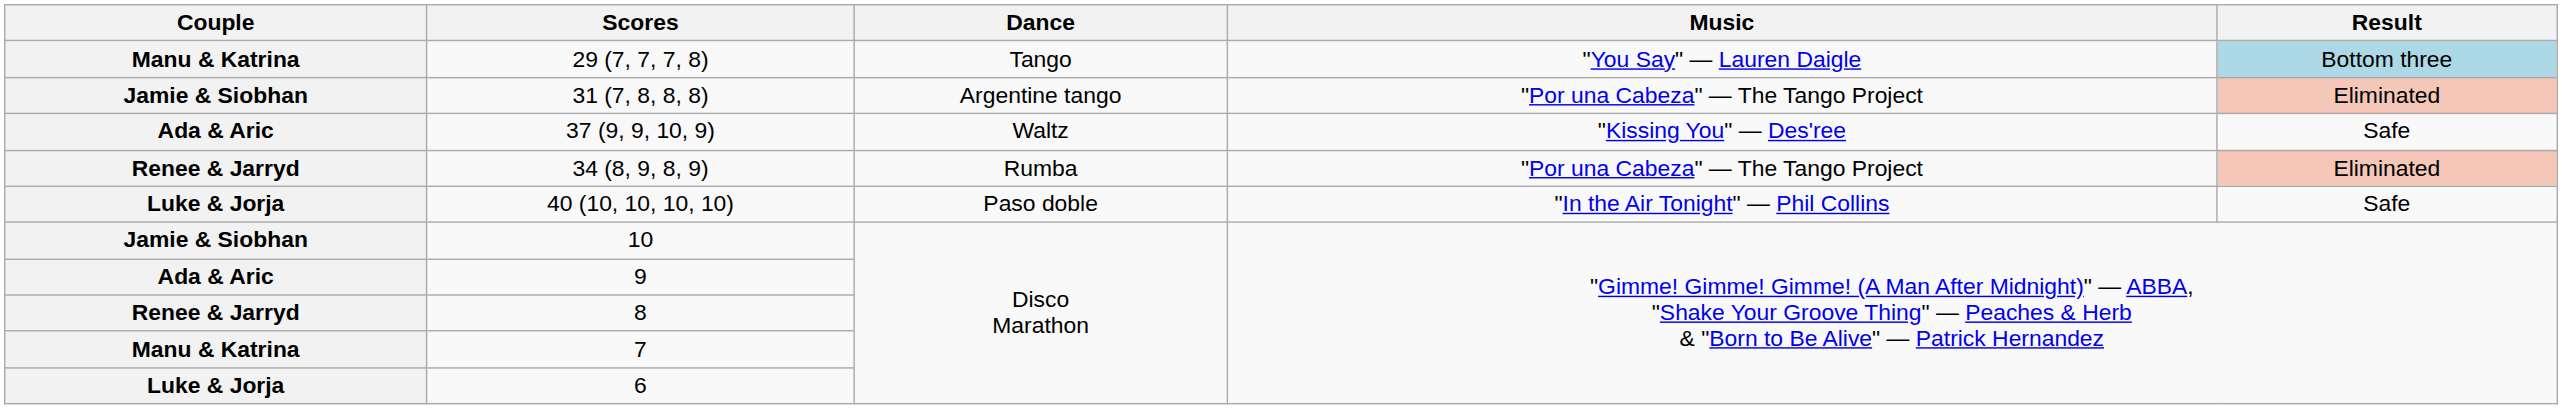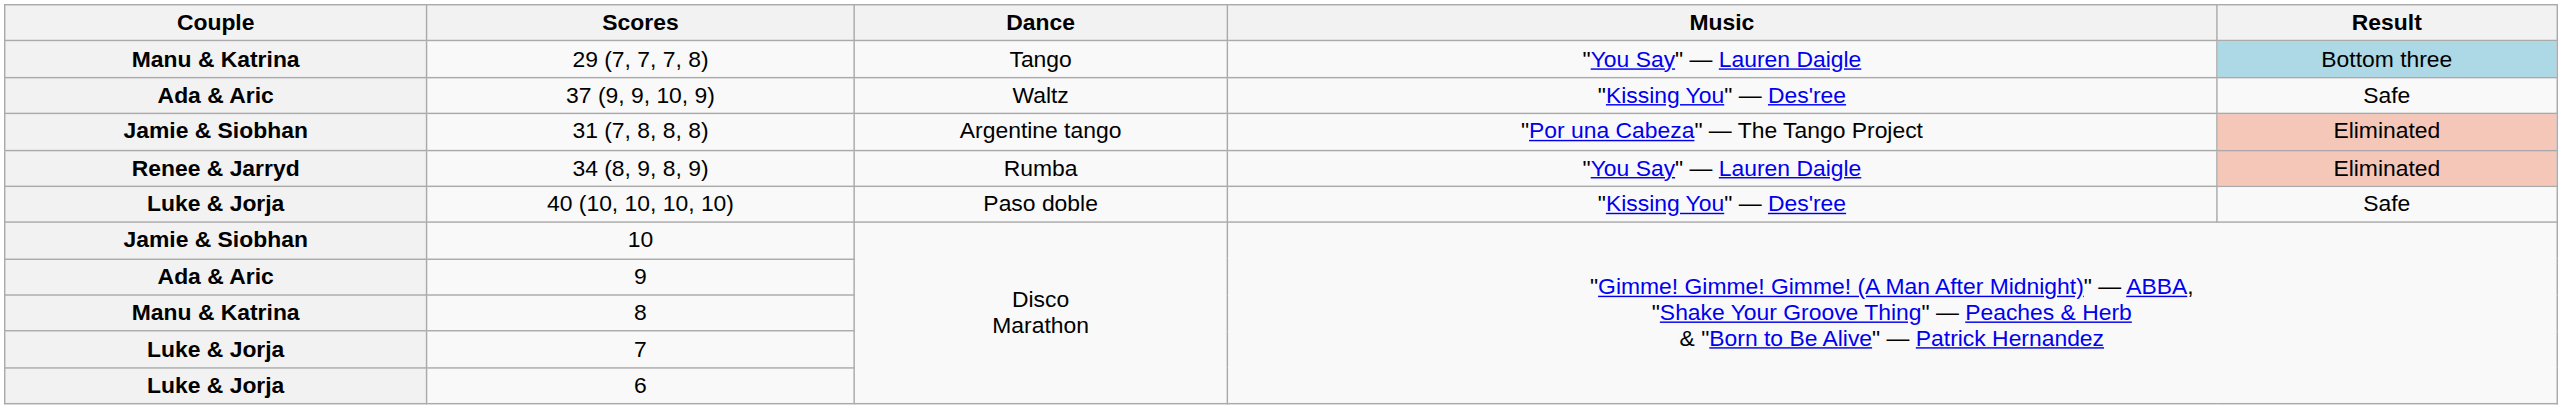 <table class="wikitable sortable" style="text-align:center; width: 90%">
 <tr>
 <th scope="col">Couple</th>
 <th scope="col">Scores</th>
 <th scope="col" class="unsortable">Dance</th>
 <th scope="col" class="unsortable">Music</th>
 <th scope="col" class="unsortable">Result</th>
 </tr>
 <tr>
 <th scope="row">Manu & Katrina</th>
 <td>29 (7, 7, 7, 8)</td>
 <td>Tango</td>
 <td>"<a href='#'>You Say</a>" — <a href='#'>Lauren Daigle</a></td>
 <td bgcolor="lightblue">Bottom three</td>
 </tr>
 <tr>
+<th scope="row">Ada & Aric</th>
+<td>37 (9, 9, 10, 9)</td>
+<td>Waltz</td>
+<td>"<a href='#'>Kissing You</a>" — <a href='#'>Des'ree</a></td>
+<td>Safe</td>
+</tr>
+<tr>
 <th scope="row">Jamie & Siobhan</th>
 <td>31 (7, 8, 8, 8)</td>
 <td>Argentine tango</td>
 <td>"<a href='#'>Por una Cabeza</a>" — The Tango Project</td>
 <td bgcolor="f4c7b8">Eliminated</td>
 </tr>
 <tr>
-<th scope="row">Ada & Aric</th>
-<td>37 (9, 9, 10, 9)</td>
-<td>Waltz</td>
-<td>"<a href='#'>Kissing You</a>" — <a href='#'>Des'ree</a></td>
-<td>Safe</td>
-</tr>
-<tr>
 <th scope="row">Renee & Jarryd</th>
 <td>34 (8, 9, 8, 9)</td>
 <td>Rumba</td>
-<td>"<a href='#'>Por una Cabeza</a>" — The Tango Project</td>
+<td>"<a href='#'>You Say</a>" — <a href='#'>Lauren Daigle</a></td>
 <td bgcolor="f4c7b8">Eliminated</td>
 </tr>
 <tr>
 <th scope="row">Luke & Jorja</th>
 <td>40 (10, 10, 10, 10)</td>
 <td>Paso doble</td>
-<td>"<a href='#'>In the Air Tonight</a>" — <a href='#'>Phil Collins</a></td>
+<td>"<a href='#'>Kissing You</a>" — <a href='#'>Des'ree</a></td>
 <td>Safe</td>
 </tr>
 <tr>
 <th scope="row">Jamie & Siobhan</th>
 <td>10</td>
 <td rowspan="5">Disco<br>Marathon</td>
 <td colspan="2" rowspan="5">"<a href='#'>Gimme! Gimme! Gimme! (A Man After Midnight)</a>" — <a href='#'>ABBA</a>,<br>"<a href='#'>Shake Your Groove Thing</a>" — <a href='#'>Peaches & Herb</a><br>& "<a href='#'>Born to Be Alive</a>" — <a href='#'>Patrick Hernandez</a></td>
 </tr>
 <tr>
 <th scope="row">Ada & Aric</th>
 <td>9</td>
 </tr>
 <tr>
-<th scope="row">Renee & Jarryd</th>
+<th scope="row">Manu & Katrina</th>
 <td>8</td>
 </tr>
 <tr>
-<th scope="row">Manu & Katrina</th>
+<th scope="row">Luke & Jorja</th>
 <td>7</td>
 </tr>
 <tr>
 <th scope="row">Luke & Jorja</th>
 <td>6</td>
 </tr>
 </table>
